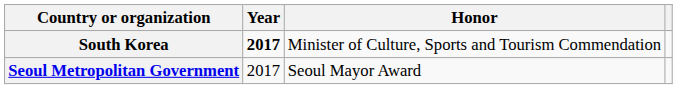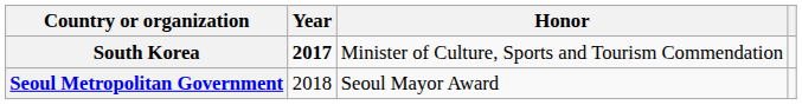 <table class="wikitable plainrowheaders sortable">
 <tr>
 <th scope="col">Country or organization</th>
 <th scope="col">Year</th>
 <th scope="col">Honor</th>
 <th scope="col" class="unsortable"></th>
 </tr>
 <tr>
 <th scope="row">South Korea</th>
 <td style="text-align:center"><strong>2017</strong></td>
 <td>Minister of Culture, Sports and Tourism Commendation</td>
 <td style="text-align:center"></td>
 </tr>
 <tr>
 <th scope="row"><a href='#'>Seoul Metropolitan Government</a></th>
-<td style="text-align:center">2017</td>
+<td style="text-align:center">2018</td>
 <td>Seoul Mayor Award</td>
 <td style="text-align:center"></td>
 </tr>
 </table>
